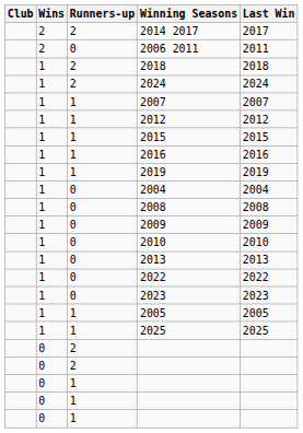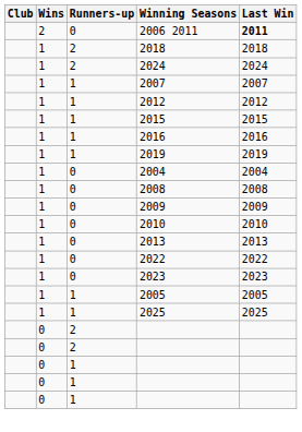 <table class="wikitable sortable">
 <tr>
 <th>Club</th>
 <th>Wins</th>
 <th>Runners-up</th>
 <th class=unsortable>Winning Seasons</th>
 <th>Last Win</th>
 </tr>
 <tr>
 <td></td>
 <td>2</td>
-<td>2</td>
-<td>2014 2017</td>
-<td>2017</td>
-</tr>
-<tr>
-<td></td>
-<td>2</td>
 <td>0</td>
 <td>2006 2011</td>
-<td>2011</td>
+<td><strong>2011</strong></td>
 </tr>
 <tr>
 <td></td>
 <td>1</td>
 <td>2</td>
 <td>2018</td>
 <td>2018</td>
 </tr>
 <tr>
 <td><strong></strong></td>
 <td>1</td>
 <td>2</td>
 <td>2024</td>
 <td>2024</td>
 </tr>
 <tr>
 <td></td>
 <td>1</td>
 <td>1</td>
 <td>2007</td>
 <td>2007</td>
 </tr>
 <tr>
 <td></td>
 <td>1</td>
 <td>1</td>
 <td>2012</td>
 <td>2012</td>
 </tr>
 <tr>
 <td></td>
 <td>1</td>
 <td>1</td>
 <td>2015</td>
 <td>2015</td>
 </tr>
 <tr>
 <td></td>
 <td>1</td>
 <td>1</td>
 <td>2016</td>
 <td>2016</td>
 </tr>
 <tr>
 <td></td>
 <td>1</td>
 <td>1</td>
 <td>2019</td>
 <td>2019</td>
 </tr>
 <tr>
 <td></td>
 <td>1</td>
 <td>0</td>
 <td>2004</td>
 <td>2004</td>
 </tr>
 <tr>
 <td></td>
 <td>1</td>
 <td>0</td>
 <td>2008</td>
 <td>2008</td>
 </tr>
 <tr>
 <td></td>
 <td>1</td>
 <td>0</td>
 <td>2009</td>
 <td>2009</td>
 </tr>
 <tr>
 <td></td>
 <td>1</td>
 <td>0</td>
 <td>2010</td>
 <td>2010</td>
 </tr>
 <tr>
 <td></td>
 <td>1</td>
 <td>0</td>
 <td>2013</td>
 <td>2013</td>
 </tr>
 <tr>
 <td><strong></strong></td>
 <td>1</td>
 <td>0</td>
 <td>2022</td>
 <td>2022</td>
 </tr>
 <tr>
 <td></td>
 <td>1</td>
 <td>0</td>
 <td>2023</td>
 <td>2023</td>
 </tr>
 <tr>
 <td></td>
 <td>1</td>
 <td>1</td>
 <td>2005</td>
 <td>2005</td>
 </tr>
 <tr>
 <td><strong></strong></td>
 <td>1</td>
 <td>1</td>
 <td>2025</td>
 <td>2025</td>
 </tr>
 <tr>
 <td></td>
 <td>0</td>
 <td>2</td>
 <td></td>
 <td></td>
 </tr>
 <tr>
 <td></td>
 <td>0</td>
 <td>2</td>
 <td></td>
 <td></td>
 </tr>
 <tr>
 <td></td>
 <td>0</td>
 <td>1</td>
 <td></td>
 <td></td>
 </tr>
 <tr>
 <td></td>
 <td>0</td>
 <td>1</td>
 <td></td>
 <td></td>
 </tr>
 <tr>
 <td></td>
 <td>0</td>
 <td>1</td>
 <td></td>
 <td></td>
 </tr>
 </table>
